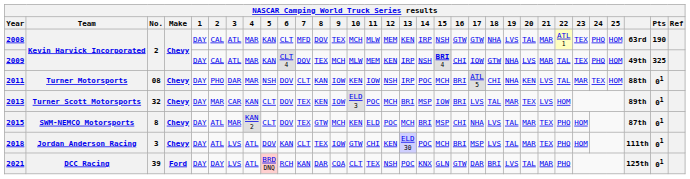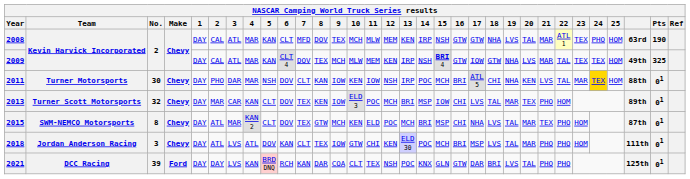 <table class="wikitable" style="text-align:center; font-size:75%">
 <tr>
 <th colspan=32><a href='#'>NASCAR Camping World Truck Series</a> results</th>
 </tr>
 <tr>
 <th>Year</th>
 <th>Team</th>
 <th>No.</th>
 <th>Make</th>
 <th>1</th>
 <th>2</th>
 <th>3</th>
 <th>4</th>
 <th>5</th>
 <th>6</th>
 <th>7</th>
 <th>8</th>
 <th>9</th>
 <th>10</th>
 <th>11</th>
 <th>12</th>
 <th>13</th>
 <th>14</th>
 <th>15</th>
 <th>16</th>
 <th>17</th>
 <th>18</th>
 <th>19</th>
 <th>20</th>
 <th>21</th>
 <th>22</th>
 <th>23</th>
 <th>24</th>
 <th>25</th>
 <th></th>
 <th>Pts</th>
 <th>Ref</th>
 </tr>
 <tr>
 <th><a href='#'>2008</a></th>
 <th rowspan=2 nowrap><a href='#'>Kevin Harvick Incorporated</a></th>
 <th rowspan=2>2</th>
 <th rowspan=2><a href='#'>Chevy</a></th>
 <td><a href='#'>DAY</a></td>
 <td><a href='#'>CAL</a></td>
 <td><a href='#'>ATL</a></td>
 <td><a href='#'>MAR</a></td>
 <td><a href='#'>KAN</a></td>
 <td><a href='#'>CLT</a></td>
 <td><a href='#'>MFD</a></td>
 <td><a href='#'>DOV</a></td>
 <td><a href='#'>TEX</a></td>
 <td><a href='#'>MCH</a></td>
 <td><a href='#'>MLW</a></td>
 <td><a href='#'>MEM</a></td>
 <td><a href='#'>KEN</a></td>
 <td><a href='#'>IRP</a></td>
 <td><a href='#'>NSH</a></td>
 <td><a href='#'>GTW</a></td>
 <td><a href='#'>GTW</a></td>
 <td><a href='#'>NHA</a></td>
 <td><a href='#'>LVS</a></td>
 <td><a href='#'>TAL</a></td>
 <td><a href='#'>MAR</a></td>
 <td style="background:#FFFFBF;"><a href='#'>ATL</a><br><small>1</small></td>
 <td><a href='#'>TEX</a></td>
 <td><a href='#'>PHO</a></td>
 <td><a href='#'>HOM</a></td>
 <th>63rd</th>
 <th>190</th>
 <th></th>
 </tr>
 <tr>
 <th><a href='#'>2009</a></th>
 <td><a href='#'>DAY</a></td>
 <td><a href='#'>CAL</a></td>
 <td><a href='#'>ATL</a></td>
 <td><a href='#'>MAR</a></td>
 <td><a href='#'>KAN</a></td>
 <td style="background:#DFDFDF;"><a href='#'>CLT</a><br><small>4</small></td>
 <td><a href='#'>DOV</a></td>
 <td><a href='#'>TEX</a></td>
 <td><a href='#'>MCH</a></td>
 <td><a href='#'>MLW</a></td>
 <td><a href='#'>MEM</a></td>
 <td><a href='#'>KEN</a></td>
 <td><a href='#'>IRP</a></td>
 <td><a href='#'>NSH</a></td>
 <td style="background:#DFDFDF;"><strong><a href='#'>BRI</a></strong><br><small>4</small></td>
-<td><a href='#'>CHI</a></td>
+<td><a href='#'>GTW</a></td>
 <td><a href='#'>IOW</a></td>
 <td><a href='#'>GTW</a></td>
 <td><a href='#'>NHA</a></td>
 <td><a href='#'>LVS</a></td>
 <td><a href='#'>MAR</a></td>
 <td><a href='#'>TAL</a></td>
 <td><a href='#'>TEX</a></td>
-<td><a href='#'>PHO</a></td>
+<td><a href='#'>TEX</a></td>
 <td><a href='#'>HOM</a></td>
 <th>49th</th>
 <th>325</th>
 <th></th>
 </tr>
 <tr>
 <th><a href='#'>2011</a></th>
 <th><a href='#'>Turner Motorsports</a></th>
-<th>08</th>
+<th>30</th>
 <th><a href='#'>Chevy</a></th>
 <td><a href='#'>DAY</a></td>
 <td><a href='#'>PHO</a></td>
 <td><a href='#'>DAR</a></td>
 <td><a href='#'>MAR</a></td>
 <td><a href='#'>NSH</a></td>
 <td><a href='#'>DOV</a></td>
 <td><a href='#'>CLT</a></td>
 <td><a href='#'>KAN</a></td>
 <td><a href='#'>IOW</a></td>
 <td><a href='#'>KEN</a></td>
 <td><a href='#'>IOW</a></td>
 <td><a href='#'>NSH</a></td>
 <td><a href='#'>IRP</a></td>
 <td><a href='#'>POC</a></td>
 <td><a href='#'>MCH</a></td>
 <td><a href='#'>BRI</a></td>
 <td style="background:#DFDFDF;"><a href='#'>ATL</a><br><small>5</small></td>
 <td><a href='#'>CHI</a></td>
 <td><a href='#'>NHA</a></td>
 <td><a href='#'>KEN</a></td>
 <td><a href='#'>LVS</a></td>
 <td><a href='#'>TAL</a></td>
 <td><a href='#'>MAR</a></td>
-<td><a href='#'>TEX</a></td>
+<td style="background: gold;"><a href='#'>TEX</a></td>
 <td><a href='#'>HOM</a></td>
 <th>88th</th>
 <th>0<sup>1</sup></th>
 <th></th>
 </tr>
 <tr>
 <th><a href='#'>2013</a></th>
 <th><a href='#'>Turner Scott Motorsports</a></th>
 <th>32</th>
 <th><a href='#'>Chevy</a></th>
 <td><a href='#'>DAY</a></td>
 <td><a href='#'>MAR</a></td>
 <td><a href='#'>CAR</a></td>
 <td><a href='#'>KAN</a></td>
 <td><a href='#'>CLT</a></td>
 <td><a href='#'>DOV</a></td>
 <td><a href='#'>TEX</a></td>
 <td><a href='#'>KEN</a></td>
 <td><a href='#'>IOW</a></td>
 <td style="background:#DFDFDF;"><a href='#'>ELD</a><br><small>3</small></td>
 <td><a href='#'>POC</a></td>
 <td><a href='#'>MCH</a></td>
 <td><a href='#'>BRI</a></td>
 <td><a href='#'>MSP</a></td>
 <td><a href='#'>IOW</a></td>
-<td><a href='#'>BRI</a></td>
+<td><a href='#'>CHI</a></td>
 <td><a href='#'>LVS</a></td>
 <td><a href='#'>TAL</a></td>
 <td><a href='#'>MAR</a></td>
 <td><a href='#'>TEX</a></td>
-<td><a href='#'>LVS</a></td>
+<td><a href='#'>PHO</a></td>
 <td><a href='#'>HOM</a></td>
 <td colspan=3></td>
 <th>89th</th>
 <th>0<sup>1</sup></th>
 <th></th>
 </tr>
 <tr>
 <th><a href='#'>2015</a></th>
 <th><a href='#'>SWM-NEMCO Motorsports</a></th>
 <th>8</th>
 <th><a href='#'>Chevy</a></th>
 <td><a href='#'>DAY</a></td>
 <td><a href='#'>ATL</a></td>
 <td><a href='#'>MAR</a></td>
 <td style="background:#DFDFDF;"><a href='#'>KAN</a><br><small>2</small></td>
 <td><a href='#'>CLT</a></td>
 <td><a href='#'>DOV</a></td>
 <td><a href='#'>TEX</a></td>
 <td><a href='#'>GTW</a></td>
 <td><a href='#'>MCH</a></td>
 <td><a href='#'>KEN</a></td>
 <td><a href='#'>ELD</a></td>
 <td><a href='#'>POC</a></td>
 <td><a href='#'>MCH</a></td>
 <td><a href='#'>BRI</a></td>
 <td><a href='#'>MSP</a></td>
 <td><a href='#'>CHI</a></td>
 <td><a href='#'>NHA</a></td>
 <td><a href='#'>LVS</a></td>
 <td><a href='#'>TAL</a></td>
 <td><a href='#'>MAR</a></td>
 <td><a href='#'>TEX</a></td>
 <td><a href='#'>PHO</a></td>
 <td><a href='#'>HOM</a></td>
 <td colspan=2></td>
 <th>87th</th>
 <th>0<sup>1</sup></th>
 <th></th>
 </tr>
 <tr>
 <th><a href='#'>2018</a></th>
 <th><a href='#'>Jordan Anderson Racing</a></th>
 <th>3</th>
 <th><a href='#'>Chevy</a></th>
 <td><a href='#'>DAY</a></td>
 <td><a href='#'>ATL</a></td>
 <td><a href='#'>LVS</a></td>
 <td><a href='#'>ATL</a></td>
 <td><a href='#'>DOV</a></td>
 <td><a href='#'>KAN</a></td>
 <td><a href='#'>CLT</a></td>
 <td><a href='#'>TEX</a></td>
 <td><a href='#'>IOW</a></td>
 <td><a href='#'>GTW</a></td>
 <td><a href='#'>CHI</a></td>
 <td><a href='#'>KEN</a></td>
 <td style="background:#CFCFFF;"><a href='#'>ELD</a><br><small>30</small></td>
 <td><a href='#'>POC</a></td>
 <td><a href='#'>MCH</a></td>
 <td><a href='#'>BRI</a></td>
 <td><a href='#'>MSP</a></td>
 <td><a href='#'>LVS</a></td>
 <td><a href='#'>TAL</a></td>
 <td><a href='#'>MAR</a></td>
-<td><a href='#'>TEX</a></td>
+<td><a href='#'>PHO</a></td>
 <td><a href='#'>PHO</a></td>
 <td><a href='#'>HOM</a></td>
 <td colspan=2></td>
 <th>111th</th>
 <th>0<sup>1</sup></th>
 <th></th>
 </tr>
 <tr>
 <th><a href='#'>2021</a></th>
 <th><a href='#'>DCC Racing</a></th>
 <th>39</th>
 <th><a href='#'>Ford</a></th>
 <td><a href='#'>DAY</a></td>
 <td><a href='#'>DAY</a></td>
 <td><a href='#'>LVS</a></td>
-<td><a href='#'>ATL</a></td>
+<td><a href='#'>KAN</a></td>
 <td style="background:#FFCFCF;"><a href='#'>BRD</a><br><small>DNQ</small></td>
 <td><a href='#'>RCH</a></td>
 <td><a href='#'>KAN</a></td>
 <td><a href='#'>DAR</a></td>
 <td><a href='#'>COA</a></td>
 <td><a href='#'>CLT</a></td>
 <td><a href='#'>TEX</a></td>
 <td><a href='#'>NSH</a></td>
 <td><a href='#'>POC</a></td>
 <td><a href='#'>KNX</a></td>
 <td><a href='#'>GLN</a></td>
 <td><a href='#'>GTW</a></td>
 <td><a href='#'>DAR</a></td>
 <td><a href='#'>BRI</a></td>
 <td><a href='#'>LVS</a></td>
 <td><a href='#'>TAL</a></td>
-<td><a href='#'>MAR</a></td>
+<td><a href='#'>PHO</a></td>
 <td><a href='#'>PHO</a></td>
 <td colspan=3></td>
 <th>125th</th>
 <th>0<sup>1</sup></th>
 <th></th>
 </tr>
 </table>
